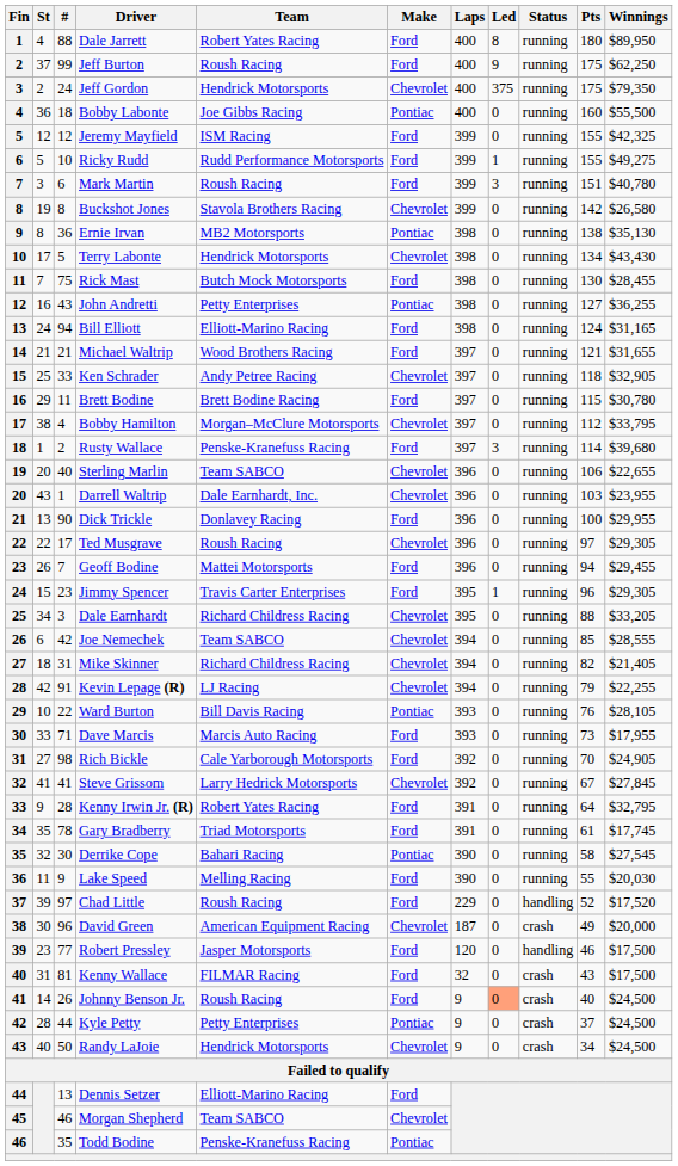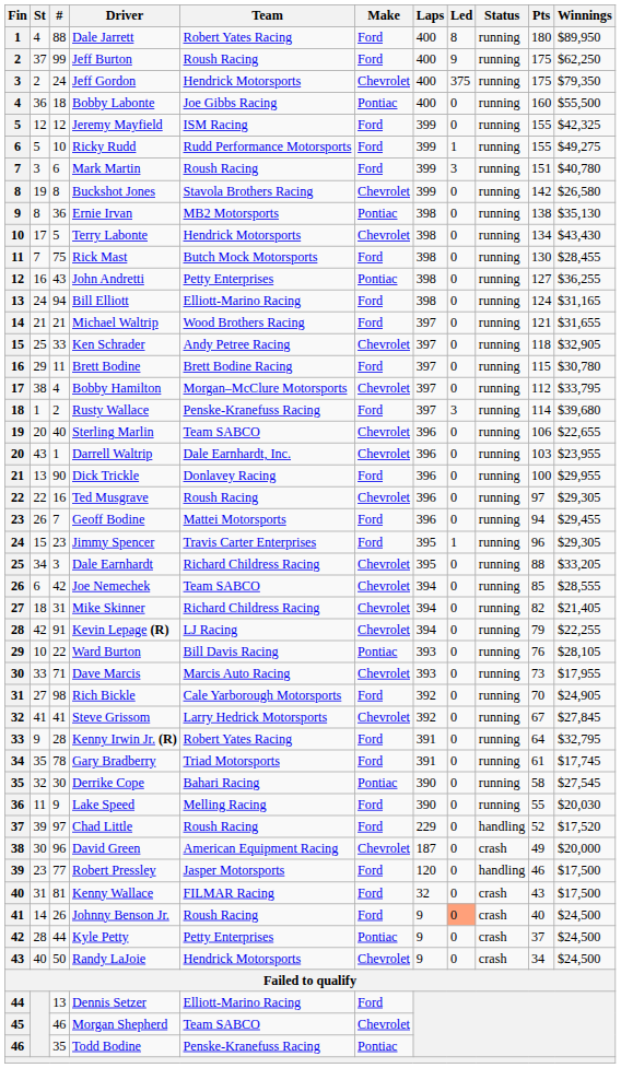 <table class="wikitable" style="font-size:95%">
 <tr>
 <th>Fin</th>
 <th>St</th>
 <th>#</th>
 <th>Driver</th>
 <th>Team</th>
 <th>Make</th>
 <th>Laps</th>
 <th>Led</th>
 <th>Status</th>
 <th>Pts</th>
 <th>Winnings</th>
 </tr>
 <tr>
 <th>1</th>
 <td>4</td>
 <td>88</td>
 <td><a href='#'>Dale Jarrett</a></td>
 <td><a href='#'>Robert Yates Racing</a></td>
 <td><a href='#'>Ford</a></td>
 <td>400</td>
 <td>8</td>
 <td>running</td>
 <td>180</td>
 <td>$89,950</td>
 </tr>
 <tr>
 <th>2</th>
 <td>37</td>
 <td>99</td>
 <td><a href='#'>Jeff Burton</a></td>
 <td><a href='#'>Roush Racing</a></td>
 <td><a href='#'>Ford</a></td>
 <td>400</td>
 <td>9</td>
 <td>running</td>
 <td>175</td>
 <td>$62,250</td>
 </tr>
 <tr>
 <th>3</th>
 <td>2</td>
 <td>24</td>
 <td><a href='#'>Jeff Gordon</a></td>
 <td><a href='#'>Hendrick Motorsports</a></td>
 <td><a href='#'>Chevrolet</a></td>
 <td>400</td>
 <td>375</td>
 <td>running</td>
 <td>175</td>
 <td>$79,350</td>
 </tr>
 <tr>
 <th>4</th>
 <td>36</td>
 <td>18</td>
 <td><a href='#'>Bobby Labonte</a></td>
 <td><a href='#'>Joe Gibbs Racing</a></td>
 <td><a href='#'>Pontiac</a></td>
 <td>400</td>
 <td>0</td>
 <td>running</td>
 <td>160</td>
 <td>$55,500</td>
 </tr>
 <tr>
 <th>5</th>
 <td>12</td>
 <td>12</td>
 <td><a href='#'>Jeremy Mayfield</a></td>
 <td><a href='#'>ISM Racing</a></td>
 <td><a href='#'>Ford</a></td>
 <td>399</td>
 <td>0</td>
 <td>running</td>
 <td>155</td>
 <td>$42,325</td>
 </tr>
 <tr>
 <th>6</th>
 <td>5</td>
 <td>10</td>
 <td><a href='#'>Ricky Rudd</a></td>
 <td><a href='#'>Rudd Performance Motorsports</a></td>
 <td><a href='#'>Ford</a></td>
 <td>399</td>
 <td>1</td>
 <td>running</td>
 <td>155</td>
 <td>$49,275</td>
 </tr>
 <tr>
 <th>7</th>
 <td>3</td>
 <td>6</td>
 <td><a href='#'>Mark Martin</a></td>
 <td><a href='#'>Roush Racing</a></td>
 <td><a href='#'>Ford</a></td>
 <td>399</td>
 <td>3</td>
 <td>running</td>
 <td>151</td>
 <td>$40,780</td>
 </tr>
 <tr>
 <th>8</th>
 <td>19</td>
 <td>8</td>
 <td><a href='#'>Buckshot Jones</a></td>
 <td><a href='#'>Stavola Brothers Racing</a></td>
 <td><a href='#'>Chevrolet</a></td>
 <td>399</td>
 <td>0</td>
 <td>running</td>
 <td>142</td>
 <td>$26,580</td>
 </tr>
 <tr>
 <th>9</th>
 <td>8</td>
 <td>36</td>
 <td><a href='#'>Ernie Irvan</a></td>
 <td><a href='#'>MB2 Motorsports</a></td>
 <td><a href='#'>Pontiac</a></td>
 <td>398</td>
 <td>0</td>
 <td>running</td>
 <td>138</td>
 <td>$35,130</td>
 </tr>
 <tr>
 <th>10</th>
 <td>17</td>
 <td>5</td>
 <td><a href='#'>Terry Labonte</a></td>
 <td><a href='#'>Hendrick Motorsports</a></td>
 <td><a href='#'>Chevrolet</a></td>
 <td>398</td>
 <td>0</td>
 <td>running</td>
 <td>134</td>
 <td>$43,430</td>
 </tr>
 <tr>
 <th>11</th>
 <td>7</td>
 <td>75</td>
 <td><a href='#'>Rick Mast</a></td>
 <td><a href='#'>Butch Mock Motorsports</a></td>
 <td><a href='#'>Ford</a></td>
 <td>398</td>
 <td>0</td>
 <td>running</td>
 <td>130</td>
 <td>$28,455</td>
 </tr>
 <tr>
 <th>12</th>
 <td>16</td>
 <td>43</td>
 <td><a href='#'>John Andretti</a></td>
 <td><a href='#'>Petty Enterprises</a></td>
 <td><a href='#'>Pontiac</a></td>
 <td>398</td>
 <td>0</td>
 <td>running</td>
 <td>127</td>
 <td>$36,255</td>
 </tr>
 <tr>
 <th>13</th>
 <td>24</td>
 <td>94</td>
 <td><a href='#'>Bill Elliott</a></td>
 <td><a href='#'>Elliott-Marino Racing</a></td>
 <td><a href='#'>Ford</a></td>
 <td>398</td>
 <td>0</td>
 <td>running</td>
 <td>124</td>
 <td>$31,165</td>
 </tr>
 <tr>
 <th>14</th>
 <td>21</td>
 <td>21</td>
 <td><a href='#'>Michael Waltrip</a></td>
 <td><a href='#'>Wood Brothers Racing</a></td>
 <td><a href='#'>Ford</a></td>
 <td>397</td>
 <td>0</td>
 <td>running</td>
 <td>121</td>
 <td>$31,655</td>
 </tr>
 <tr>
 <th>15</th>
 <td>25</td>
 <td>33</td>
 <td><a href='#'>Ken Schrader</a></td>
 <td><a href='#'>Andy Petree Racing</a></td>
 <td><a href='#'>Chevrolet</a></td>
 <td>397</td>
 <td>0</td>
 <td>running</td>
 <td>118</td>
 <td>$32,905</td>
 </tr>
 <tr>
 <th>16</th>
 <td>29</td>
 <td>11</td>
 <td><a href='#'>Brett Bodine</a></td>
 <td><a href='#'>Brett Bodine Racing</a></td>
 <td><a href='#'>Ford</a></td>
 <td>397</td>
 <td>0</td>
 <td>running</td>
 <td>115</td>
 <td>$30,780</td>
 </tr>
 <tr>
 <th>17</th>
 <td>38</td>
 <td>4</td>
 <td><a href='#'>Bobby Hamilton</a></td>
 <td><a href='#'>Morgan–McClure Motorsports</a></td>
 <td><a href='#'>Chevrolet</a></td>
 <td>397</td>
 <td>0</td>
 <td>running</td>
 <td>112</td>
 <td>$33,795</td>
 </tr>
 <tr>
 <th>18</th>
 <td>1</td>
 <td>2</td>
 <td><a href='#'>Rusty Wallace</a></td>
 <td><a href='#'>Penske-Kranefuss Racing</a></td>
 <td><a href='#'>Ford</a></td>
 <td>397</td>
 <td>3</td>
 <td>running</td>
 <td>114</td>
 <td>$39,680</td>
 </tr>
 <tr>
 <th>19</th>
 <td>20</td>
 <td>40</td>
 <td><a href='#'>Sterling Marlin</a></td>
 <td><a href='#'>Team SABCO</a></td>
 <td><a href='#'>Chevrolet</a></td>
 <td>396</td>
 <td>0</td>
 <td>running</td>
 <td>106</td>
 <td>$22,655</td>
 </tr>
 <tr>
 <th>20</th>
 <td>43</td>
 <td>1</td>
 <td><a href='#'>Darrell Waltrip</a></td>
 <td><a href='#'>Dale Earnhardt, Inc.</a></td>
 <td><a href='#'>Chevrolet</a></td>
 <td>396</td>
 <td>0</td>
 <td>running</td>
 <td>103</td>
 <td>$23,955</td>
 </tr>
 <tr>
 <th>21</th>
 <td>13</td>
 <td>90</td>
 <td><a href='#'>Dick Trickle</a></td>
 <td><a href='#'>Donlavey Racing</a></td>
 <td><a href='#'>Ford</a></td>
 <td>396</td>
 <td>0</td>
 <td>running</td>
 <td>100</td>
 <td>$29,955</td>
 </tr>
 <tr>
 <th>22</th>
 <td>22</td>
-<td>17</td>
+<td>16</td>
 <td><a href='#'>Ted Musgrave</a></td>
 <td><a href='#'>Roush Racing</a></td>
 <td><a href='#'>Chevrolet</a></td>
 <td>396</td>
 <td>0</td>
 <td>running</td>
 <td>97</td>
 <td>$29,305</td>
 </tr>
 <tr>
 <th>23</th>
 <td>26</td>
 <td>7</td>
 <td><a href='#'>Geoff Bodine</a></td>
 <td><a href='#'>Mattei Motorsports</a></td>
 <td><a href='#'>Ford</a></td>
 <td>396</td>
 <td>0</td>
 <td>running</td>
 <td>94</td>
 <td>$29,455</td>
 </tr>
 <tr>
 <th>24</th>
 <td>15</td>
 <td>23</td>
 <td><a href='#'>Jimmy Spencer</a></td>
 <td><a href='#'>Travis Carter Enterprises</a></td>
 <td><a href='#'>Ford</a></td>
 <td>395</td>
 <td>1</td>
 <td>running</td>
 <td>96</td>
 <td>$29,305</td>
 </tr>
 <tr>
 <th>25</th>
 <td>34</td>
 <td>3</td>
 <td><a href='#'>Dale Earnhardt</a></td>
 <td><a href='#'>Richard Childress Racing</a></td>
 <td><a href='#'>Chevrolet</a></td>
 <td>395</td>
 <td>0</td>
 <td>running</td>
 <td>88</td>
 <td>$33,205</td>
 </tr>
 <tr>
 <th>26</th>
 <td>6</td>
 <td>42</td>
 <td><a href='#'>Joe Nemechek</a></td>
 <td><a href='#'>Team SABCO</a></td>
 <td><a href='#'>Chevrolet</a></td>
 <td>394</td>
 <td>0</td>
 <td>running</td>
 <td>85</td>
 <td>$28,555</td>
 </tr>
 <tr>
 <th>27</th>
 <td>18</td>
 <td>31</td>
 <td><a href='#'>Mike Skinner</a></td>
 <td><a href='#'>Richard Childress Racing</a></td>
 <td><a href='#'>Chevrolet</a></td>
 <td>394</td>
 <td>0</td>
 <td>running</td>
 <td>82</td>
 <td>$21,405</td>
 </tr>
 <tr>
 <th>28</th>
 <td>42</td>
 <td>91</td>
 <td><a href='#'>Kevin Lepage</a> <strong>(R)</strong></td>
 <td><a href='#'>LJ Racing</a></td>
 <td><a href='#'>Chevrolet</a></td>
 <td>394</td>
 <td>0</td>
 <td>running</td>
 <td>79</td>
 <td>$22,255</td>
 </tr>
 <tr>
 <th>29</th>
 <td>10</td>
 <td>22</td>
 <td><a href='#'>Ward Burton</a></td>
 <td><a href='#'>Bill Davis Racing</a></td>
 <td><a href='#'>Pontiac</a></td>
 <td>393</td>
 <td>0</td>
 <td>running</td>
 <td>76</td>
 <td>$28,105</td>
 </tr>
 <tr>
 <th>30</th>
 <td>33</td>
 <td>71</td>
 <td><a href='#'>Dave Marcis</a></td>
 <td><a href='#'>Marcis Auto Racing</a></td>
-<td><a href='#'>Ford</a></td>
+<td><a href='#'>Chevrolet</a></td>
 <td>393</td>
 <td>0</td>
 <td>running</td>
 <td>73</td>
 <td>$17,955</td>
 </tr>
 <tr>
 <th>31</th>
 <td>27</td>
 <td>98</td>
 <td><a href='#'>Rich Bickle</a></td>
 <td><a href='#'>Cale Yarborough Motorsports</a></td>
 <td><a href='#'>Ford</a></td>
 <td>392</td>
 <td>0</td>
 <td>running</td>
 <td>70</td>
 <td>$24,905</td>
 </tr>
 <tr>
 <th>32</th>
 <td>41</td>
 <td>41</td>
 <td><a href='#'>Steve Grissom</a></td>
 <td><a href='#'>Larry Hedrick Motorsports</a></td>
 <td><a href='#'>Chevrolet</a></td>
 <td>392</td>
 <td>0</td>
 <td>running</td>
 <td>67</td>
 <td>$27,845</td>
 </tr>
 <tr>
 <th>33</th>
 <td>9</td>
 <td>28</td>
 <td><a href='#'>Kenny Irwin Jr.</a> <strong>(R)</strong></td>
 <td><a href='#'>Robert Yates Racing</a></td>
 <td><a href='#'>Ford</a></td>
 <td>391</td>
 <td>0</td>
 <td>running</td>
 <td>64</td>
 <td>$32,795</td>
 </tr>
 <tr>
 <th>34</th>
 <td>35</td>
 <td>78</td>
 <td><a href='#'>Gary Bradberry</a></td>
 <td><a href='#'>Triad Motorsports</a></td>
 <td><a href='#'>Ford</a></td>
 <td>391</td>
 <td>0</td>
 <td>running</td>
 <td>61</td>
 <td>$17,745</td>
 </tr>
 <tr>
 <th>35</th>
 <td>32</td>
 <td>30</td>
 <td><a href='#'>Derrike Cope</a></td>
 <td><a href='#'>Bahari Racing</a></td>
 <td><a href='#'>Pontiac</a></td>
 <td>390</td>
 <td>0</td>
 <td>running</td>
 <td>58</td>
 <td>$27,545</td>
 </tr>
 <tr>
 <th>36</th>
 <td>11</td>
 <td>9</td>
 <td><a href='#'>Lake Speed</a></td>
 <td><a href='#'>Melling Racing</a></td>
 <td><a href='#'>Ford</a></td>
 <td>390</td>
 <td>0</td>
 <td>running</td>
 <td>55</td>
 <td>$20,030</td>
 </tr>
 <tr>
 <th>37</th>
 <td>39</td>
 <td>97</td>
 <td><a href='#'>Chad Little</a></td>
 <td><a href='#'>Roush Racing</a></td>
 <td><a href='#'>Ford</a></td>
 <td>229</td>
 <td>0</td>
 <td>handling</td>
 <td>52</td>
 <td>$17,520</td>
 </tr>
 <tr>
 <th>38</th>
 <td>30</td>
 <td>96</td>
 <td><a href='#'>David Green</a></td>
 <td><a href='#'>American Equipment Racing</a></td>
 <td><a href='#'>Chevrolet</a></td>
 <td>187</td>
 <td>0</td>
 <td>crash</td>
 <td>49</td>
 <td>$20,000</td>
 </tr>
 <tr>
 <th>39</th>
 <td>23</td>
 <td>77</td>
 <td><a href='#'>Robert Pressley</a></td>
 <td><a href='#'>Jasper Motorsports</a></td>
 <td><a href='#'>Ford</a></td>
 <td>120</td>
 <td>0</td>
 <td>handling</td>
 <td>46</td>
 <td>$17,500</td>
 </tr>
 <tr>
 <th>40</th>
 <td>31</td>
 <td>81</td>
 <td><a href='#'>Kenny Wallace</a></td>
 <td><a href='#'>FILMAR Racing</a></td>
 <td><a href='#'>Ford</a></td>
 <td>32</td>
 <td>0</td>
 <td>crash</td>
 <td>43</td>
 <td>$17,500</td>
 </tr>
 <tr>
 <th>41</th>
 <td>14</td>
 <td>26</td>
 <td><a href='#'>Johnny Benson Jr.</a></td>
 <td><a href='#'>Roush Racing</a></td>
 <td><a href='#'>Ford</a></td>
 <td>9</td>
 <td style="background: lightsalmon;">0</td>
 <td>crash</td>
 <td>40</td>
 <td>$24,500</td>
 </tr>
 <tr>
 <th>42</th>
 <td>28</td>
 <td>44</td>
 <td><a href='#'>Kyle Petty</a></td>
 <td><a href='#'>Petty Enterprises</a></td>
 <td><a href='#'>Pontiac</a></td>
 <td>9</td>
 <td>0</td>
 <td>crash</td>
 <td>37</td>
 <td>$24,500</td>
 </tr>
 <tr>
 <th>43</th>
 <td>40</td>
 <td>50</td>
 <td><a href='#'>Randy LaJoie</a></td>
 <td><a href='#'>Hendrick Motorsports</a></td>
 <td><a href='#'>Chevrolet</a></td>
 <td>9</td>
 <td>0</td>
 <td>crash</td>
 <td>34</td>
 <td>$24,500</td>
 </tr>
 <tr>
 <th colspan="11">Failed to qualify</th>
 </tr>
 <tr>
 <th>44</th>
 <th rowspan="3"></th>
 <td>13</td>
 <td><a href='#'>Dennis Setzer</a></td>
 <td><a href='#'>Elliott-Marino Racing</a></td>
 <td><a href='#'>Ford</a></td>
 <th colspan="5" rowspan="3"></th>
 </tr>
 <tr>
 <th>45</th>
 <td>46</td>
 <td><a href='#'>Morgan Shepherd</a></td>
 <td><a href='#'>Team SABCO</a></td>
 <td><a href='#'>Chevrolet</a></td>
 </tr>
 <tr>
 <th>46</th>
 <td>35</td>
 <td><a href='#'>Todd Bodine</a></td>
 <td><a href='#'>Penske-Kranefuss Racing</a></td>
 <td><a href='#'>Pontiac</a></td>
 </tr>
 <tr>
 <th colspan="11"></th>
 </tr>
 </table>
